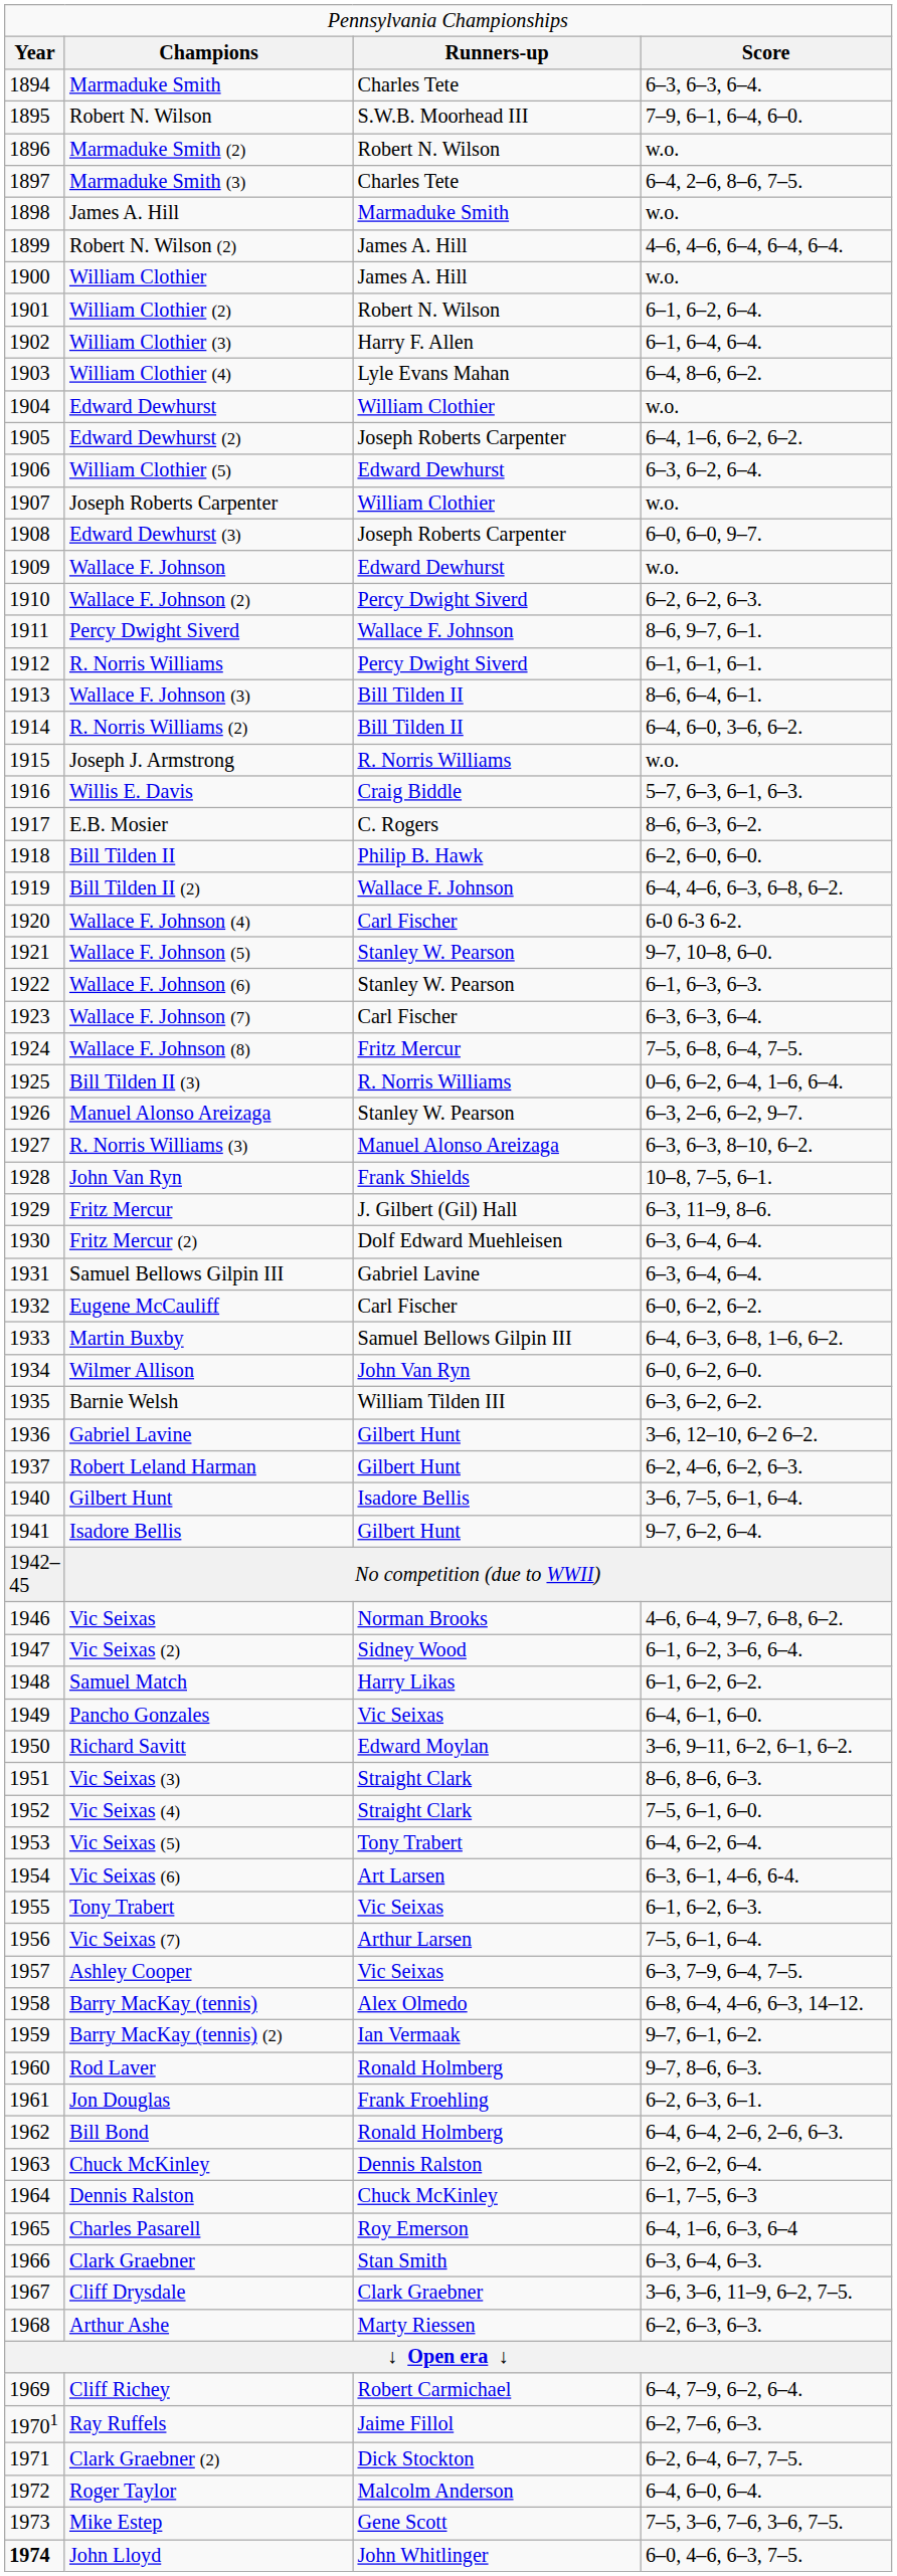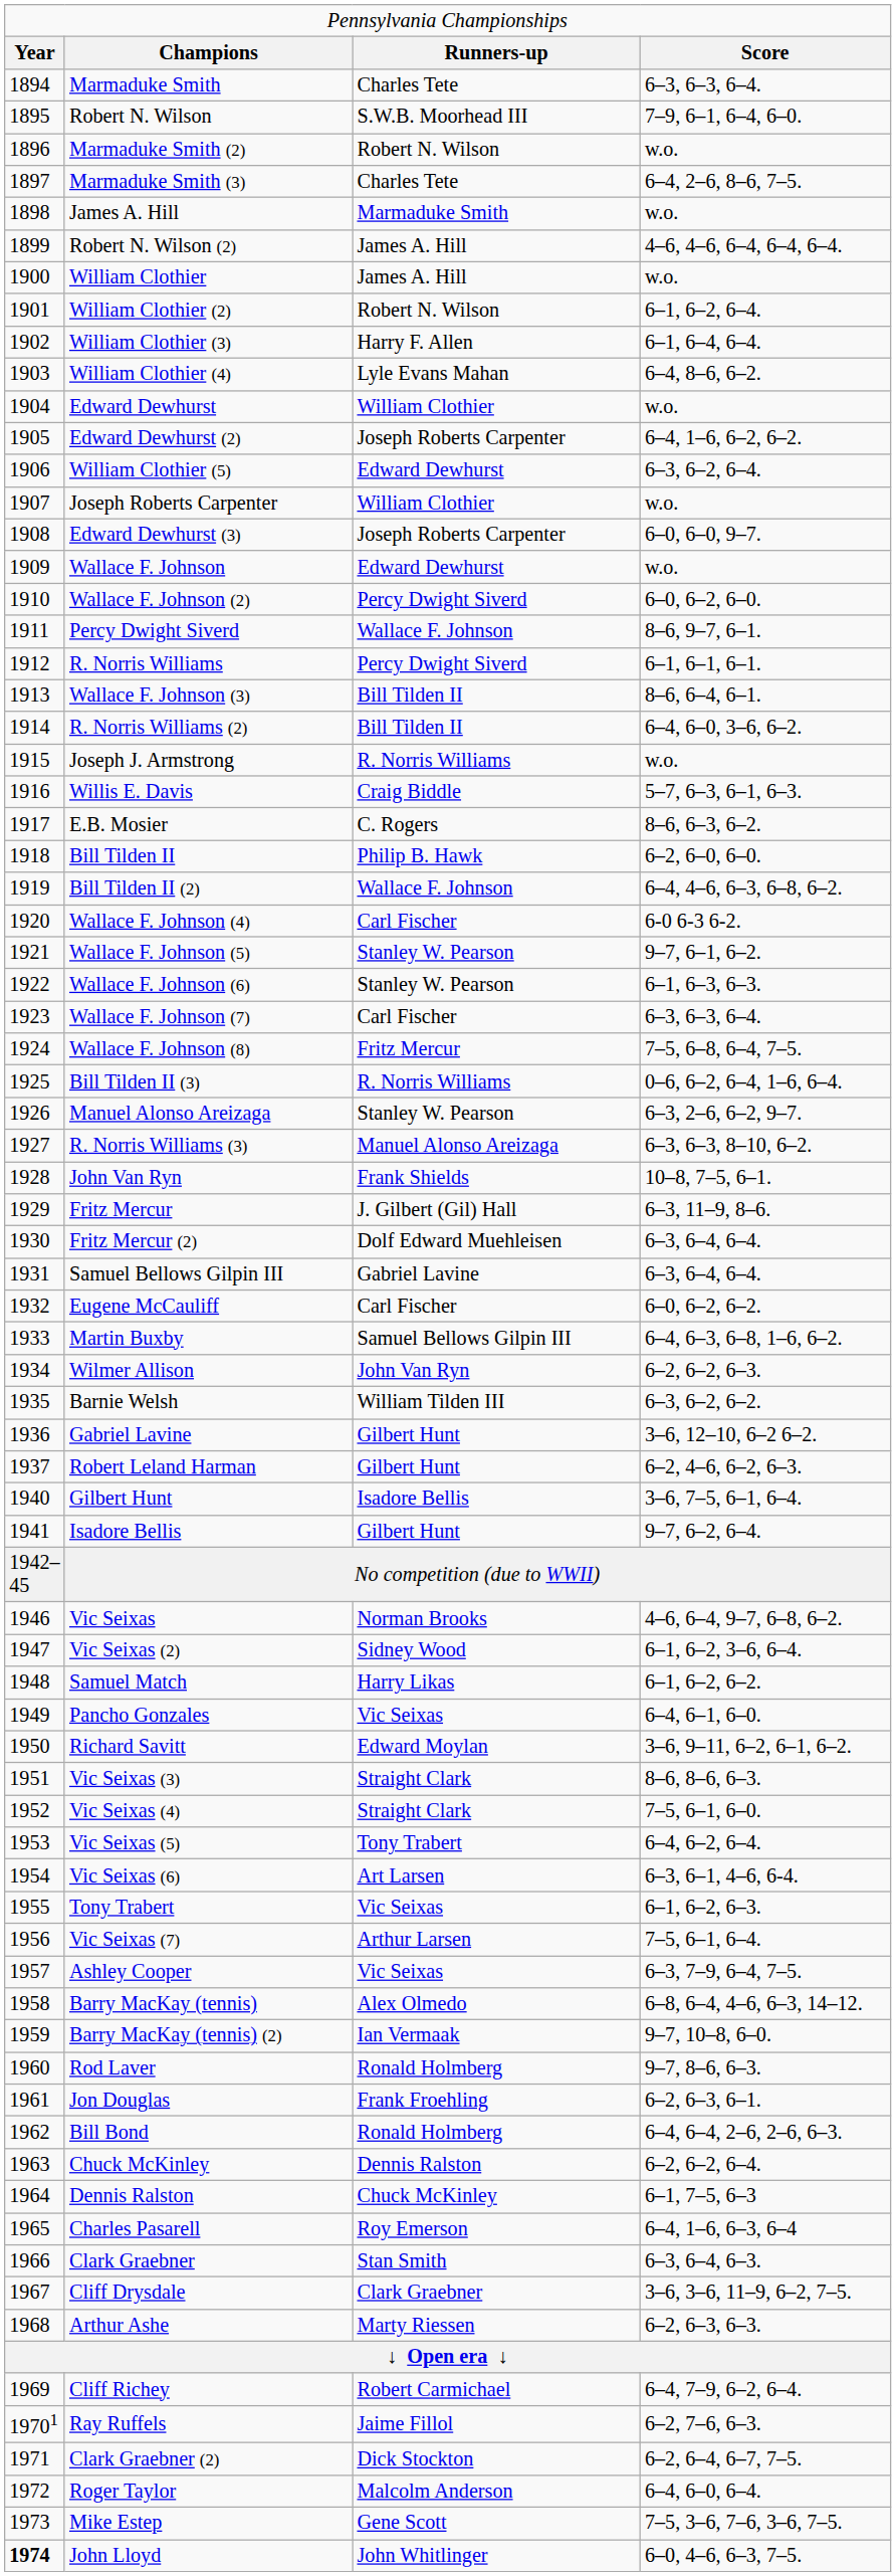 <table class="wikitable sortable">
 <tr>
 <td colspan=4 align=center><em>Pennsylvania Championships</em></td>
 </tr>
 <tr>
 <th style="width:40px">Year</th>
 <th style="width:220px">Champions</th>
 <th style="width:220px">Runners-up</th>
 <th style="width:190px" class="unsortable">Score</th>
 </tr>
 <tr>
 <td>1894</td>
 <td> <a href='#'>Marmaduke Smith</a></td>
 <td> Charles Tete</td>
 <td>6–3, 6–3, 6–4.</td>
 </tr>
 <tr>
 <td>1895</td>
 <td>  Robert N. Wilson</td>
 <td> S.W.B. Moorhead III</td>
 <td>7–9, 6–1, 6–4, 6–0.</td>
 </tr>
 <tr>
 <td>1896</td>
 <td> <a href='#'>Marmaduke Smith</a> <small>(2)</small></td>
 <td>  Robert N. Wilson</td>
 <td>w.o.</td>
 </tr>
 <tr>
 <td>1897</td>
 <td> <a href='#'>Marmaduke Smith</a> <small>(3)</small></td>
 <td> Charles Tete</td>
 <td>6–4, 2–6, 8–6, 7–5.</td>
 </tr>
 <tr>
 <td>1898</td>
 <td> James A. Hill</td>
 <td> <a href='#'>Marmaduke Smith</a></td>
 <td>w.o.</td>
 </tr>
 <tr>
 <td>1899</td>
 <td>  Robert N. Wilson <small>(2)</small></td>
 <td> James A. Hill</td>
 <td>4–6, 4–6, 6–4, 6–4, 6–4.</td>
 </tr>
 <tr>
 <td>1900</td>
 <td> <a href='#'>William Clothier</a></td>
 <td> James A. Hill</td>
 <td>w.o.</td>
 </tr>
 <tr>
 <td>1901</td>
 <td> <a href='#'>William Clothier</a> <small>(2)</small></td>
 <td>  Robert N. Wilson</td>
 <td>6–1, 6–2, 6–4.</td>
 </tr>
 <tr>
 <td>1902</td>
 <td> <a href='#'>William Clothier</a>  <small>(3)</small></td>
 <td> Harry F. Allen</td>
 <td>6–1, 6–4, 6–4.</td>
 </tr>
 <tr>
 <td>1903</td>
 <td>  <a href='#'>William Clothier</a>  <small>(4)</small></td>
 <td>  Lyle Evans Mahan</td>
 <td>6–4, 8–6, 6–2.</td>
 </tr>
 <tr>
 <td>1904</td>
 <td> <a href='#'>Edward Dewhurst</a></td>
 <td>  <a href='#'>William Clothier</a></td>
 <td>w.o.</td>
 </tr>
 <tr>
 <td>1905</td>
 <td> <a href='#'>Edward Dewhurst</a>  <small>(2)</small></td>
 <td> Joseph Roberts Carpenter</td>
 <td>6–4, 1–6, 6–2, 6–2.</td>
 </tr>
 <tr>
 <td>1906</td>
 <td> <a href='#'>William Clothier</a>  <small>(5)</small></td>
 <td> <a href='#'>Edward Dewhurst</a></td>
 <td>6–3, 6–2, 6–4.</td>
 </tr>
 <tr>
 <td>1907</td>
 <td> Joseph Roberts Carpenter</td>
 <td> <a href='#'>William Clothier</a></td>
 <td>w.o.</td>
 </tr>
 <tr>
 <td>1908</td>
 <td> <a href='#'>Edward Dewhurst</a>  <small>(3)</small></td>
 <td> Joseph Roberts Carpenter</td>
 <td>6–0, 6–0, 9–7.</td>
 </tr>
 <tr>
 <td>1909</td>
 <td> <a href='#'>Wallace F. Johnson</a></td>
 <td> <a href='#'>Edward Dewhurst</a></td>
 <td>w.o.</td>
 </tr>
 <tr>
 <td>1910</td>
 <td> <a href='#'>Wallace F. Johnson</a> <small>(2)</small></td>
 <td> <a href='#'>Percy Dwight Siverd</a></td>
-<td>6–2, 6–2, 6–3.</td>
+<td>6–0, 6–2, 6–0.</td>
 </tr>
 <tr>
 <td>1911</td>
 <td> <a href='#'>Percy Dwight Siverd</a></td>
 <td> <a href='#'>Wallace F. Johnson</a></td>
 <td>8–6, 9–7, 6–1.</td>
 </tr>
 <tr>
 <td>1912</td>
 <td> <a href='#'>R. Norris Williams</a></td>
 <td> <a href='#'>Percy Dwight Siverd</a></td>
 <td>6–1, 6–1, 6–1.</td>
 </tr>
 <tr>
 <td>1913</td>
 <td> <a href='#'>Wallace F. Johnson</a> <small>(3)</small></td>
 <td> <a href='#'>Bill Tilden II</a></td>
 <td>8–6, 6–4, 6–1.</td>
 </tr>
 <tr>
 <td>1914</td>
 <td> <a href='#'>R. Norris Williams</a> <small>(2)</small></td>
 <td> <a href='#'>Bill Tilden II</a></td>
 <td>6–4, 6–0, 3–6, 6–2.</td>
 </tr>
 <tr>
 <td>1915</td>
 <td> Joseph J. Armstrong</td>
 <td> <a href='#'>R. Norris Williams</a></td>
 <td>w.o.</td>
 </tr>
 <tr>
 <td>1916</td>
 <td> <a href='#'>Willis E. Davis</a></td>
 <td> <a href='#'>Craig Biddle</a></td>
 <td>5–7, 6–3, 6–1, 6–3.</td>
 </tr>
 <tr>
 <td>1917</td>
 <td> E.B. Mosier</td>
 <td> C. Rogers</td>
 <td>8–6, 6–3, 6–2.</td>
 </tr>
 <tr>
 <td>1918</td>
 <td> <a href='#'>Bill Tilden II</a></td>
 <td> <a href='#'>Philip B. Hawk</a></td>
 <td>6–2, 6–0, 6–0.</td>
 </tr>
 <tr>
 <td>1919</td>
 <td> <a href='#'>Bill Tilden II</a> <small>(2)</small></td>
 <td> <a href='#'>Wallace F. Johnson</a></td>
 <td>6–4, 4–6, 6–3, 6–8, 6–2.</td>
 </tr>
 <tr>
 <td>1920</td>
 <td> <a href='#'>Wallace F. Johnson</a> <small>(4)</small></td>
 <td> <a href='#'>Carl Fischer</a></td>
 <td>6-0 6-3 6-2.</td>
 </tr>
 <tr>
 <td>1921</td>
 <td> <a href='#'>Wallace F. Johnson</a> <small>(5)</small></td>
 <td> <a href='#'>Stanley W. Pearson</a></td>
-<td>9–7, 10–8, 6–0.</td>
+<td>9–7, 6–1, 6–2.</td>
 </tr>
 <tr>
 <td>1922</td>
 <td> <a href='#'>Wallace F. Johnson</a> <small>(6)</small></td>
 <td> Stanley W. Pearson</td>
 <td>6–1, 6–3, 6–3.</td>
 </tr>
 <tr>
 <td>1923</td>
 <td> <a href='#'>Wallace F. Johnson</a> <small>(7)</small></td>
 <td> Carl Fischer</td>
 <td>6–3, 6–3, 6–4.</td>
 </tr>
 <tr>
 <td>1924</td>
 <td> <a href='#'>Wallace F. Johnson</a> <small>(8)</small></td>
 <td> <a href='#'>Fritz Mercur</a></td>
 <td>7–5, 6–8, 6–4, 7–5.</td>
 </tr>
 <tr>
 <td>1925</td>
 <td> <a href='#'>Bill Tilden II</a> <small>(3)</small></td>
 <td> <a href='#'>R. Norris Williams</a></td>
 <td>0–6, 6–2, 6–4, 1–6, 6–4.</td>
 </tr>
 <tr>
 <td>1926</td>
 <td> <a href='#'>Manuel Alonso Areizaga</a></td>
 <td> Stanley W. Pearson</td>
 <td>6–3, 2–6, 6–2, 9–7.</td>
 </tr>
 <tr>
 <td>1927</td>
 <td> <a href='#'>R. Norris Williams</a> <small>(3)</small></td>
 <td> <a href='#'>Manuel Alonso Areizaga</a></td>
 <td>6–3, 6–3, 8–10, 6–2.</td>
 </tr>
 <tr>
 <td>1928</td>
 <td> <a href='#'>John Van Ryn</a></td>
 <td> <a href='#'>Frank Shields</a></td>
 <td>10–8, 7–5, 6–1.</td>
 </tr>
 <tr>
 <td>1929</td>
 <td> <a href='#'>Fritz Mercur</a></td>
 <td> J. Gilbert (Gil) Hall</td>
 <td>6–3, 11–9, 8–6.</td>
 </tr>
 <tr>
 <td>1930</td>
 <td> <a href='#'>Fritz Mercur</a> <small>(2)</small></td>
 <td> Dolf Edward Muehleisen</td>
 <td>6–3, 6–4, 6–4.</td>
 </tr>
 <tr>
 <td>1931</td>
 <td> Samuel Bellows Gilpin III</td>
 <td> Gabriel Lavine</td>
 <td>6–3, 6–4, 6–4.</td>
 </tr>
 <tr>
 <td>1932</td>
 <td> <a href='#'>Eugene McCauliff</a></td>
 <td> Carl Fischer</td>
 <td>6–0, 6–2, 6–2.</td>
 </tr>
 <tr>
 <td>1933</td>
 <td>  <a href='#'>Martin Buxby</a></td>
 <td> Samuel Bellows Gilpin III</td>
 <td>6–4, 6–3, 6–8, 1–6, 6–2.</td>
 </tr>
 <tr>
 <td>1934</td>
 <td> <a href='#'>Wilmer Allison</a></td>
 <td> <a href='#'>John Van Ryn</a></td>
-<td>6–0, 6–2, 6–0.</td>
+<td>6–2, 6–2, 6–3.</td>
 </tr>
 <tr>
 <td>1935</td>
 <td> Barnie Welsh</td>
 <td> William Tilden III</td>
 <td>6–3, 6–2, 6–2.</td>
 </tr>
 <tr>
 <td>1936</td>
 <td> <a href='#'>Gabriel Lavine</a></td>
 <td> <a href='#'>Gilbert Hunt</a></td>
 <td>3–6, 12–10, 6–2 6–2.</td>
 </tr>
 <tr>
 <td>1937</td>
 <td> <a href='#'>Robert Leland Harman</a></td>
 <td> <a href='#'>Gilbert Hunt</a></td>
 <td>6–2, 4–6, 6–2, 6–3.</td>
 </tr>
 <tr>
 <td>1940</td>
 <td> <a href='#'>Gilbert Hunt</a></td>
 <td> <a href='#'>Isadore Bellis</a></td>
 <td>3–6, 7–5, 6–1, 6–4.</td>
 </tr>
 <tr>
 <td>1941</td>
 <td> <a href='#'>Isadore Bellis</a></td>
 <td> <a href='#'>Gilbert Hunt</a></td>
 <td>9–7, 6–2, 6–4.</td>
 </tr>
 <tr bgcolor="#F1F1F1">
 <td>1942–45</td>
 <td colspan="3" align="center"><em>No competition (due to <a href='#'>WWII</a>)</em></td>
 </tr>
 <tr>
 <td>1946</td>
 <td> <a href='#'>Vic Seixas</a></td>
 <td> <a href='#'>Norman Brooks</a></td>
 <td>4–6, 6–4, 9–7, 6–8, 6–2.</td>
 </tr>
 <tr>
 <td>1947</td>
 <td> <a href='#'>Vic Seixas</a> <small>(2)</small></td>
 <td> <a href='#'>Sidney Wood</a></td>
 <td>6–1, 6–2, 3–6, 6–4.</td>
 </tr>
 <tr>
 <td>1948</td>
 <td> <a href='#'>Samuel Match</a></td>
 <td> <a href='#'>Harry Likas</a></td>
 <td>6–1, 6–2, 6–2.</td>
 </tr>
 <tr>
 <td>1949</td>
 <td> <a href='#'>Pancho Gonzales</a></td>
 <td> <a href='#'>Vic Seixas</a></td>
 <td>6–4, 6–1, 6–0.</td>
 </tr>
 <tr>
 <td>1950</td>
 <td> <a href='#'>Richard Savitt</a></td>
 <td> <a href='#'>Edward Moylan</a></td>
 <td>3–6, 9–11, 6–2, 6–1, 6–2.</td>
 </tr>
 <tr>
 <td>1951</td>
 <td> <a href='#'>Vic Seixas</a> <small>(3)</small></td>
 <td> <a href='#'>Straight Clark</a></td>
 <td>8–6, 8–6, 6–3.</td>
 </tr>
 <tr>
 <td>1952</td>
 <td> <a href='#'>Vic Seixas</a> <small>(4)</small></td>
 <td> <a href='#'>Straight Clark</a></td>
 <td>7–5, 6–1, 6–0.</td>
 </tr>
 <tr>
 <td>1953</td>
 <td> <a href='#'>Vic Seixas</a> <small>(5)</small></td>
 <td> <a href='#'>Tony Trabert</a></td>
 <td>6–4, 6–2, 6–4.</td>
 </tr>
 <tr>
 <td>1954</td>
 <td> <a href='#'>Vic Seixas</a> <small>(6)</small></td>
 <td> <a href='#'>Art Larsen</a></td>
 <td>6–3, 6–1, 4–6, 6-4.</td>
 </tr>
 <tr>
 <td>1955</td>
 <td> <a href='#'>Tony Trabert</a></td>
 <td> <a href='#'>Vic Seixas</a></td>
 <td>6–1, 6–2, 6–3.</td>
 </tr>
 <tr>
 <td>1956</td>
 <td> <a href='#'>Vic Seixas</a> <small>(7)</small></td>
 <td> <a href='#'>Arthur Larsen</a></td>
 <td>7–5, 6–1, 6–4.</td>
 </tr>
 <tr>
 <td>1957</td>
 <td> <a href='#'>Ashley Cooper</a></td>
 <td> <a href='#'>Vic Seixas</a></td>
 <td>6–3, 7–9, 6–4, 7–5.</td>
 </tr>
 <tr>
 <td>1958</td>
 <td> <a href='#'>Barry MacKay (tennis)</a></td>
 <td> <a href='#'>Alex Olmedo</a></td>
 <td>6–8, 6–4, 4–6, 6–3, 14–12.</td>
 </tr>
 <tr>
 <td>1959</td>
 <td> <a href='#'>Barry MacKay (tennis)</a> <small>(2)</small></td>
 <td> <a href='#'>Ian Vermaak</a></td>
-<td>9–7, 6–1, 6–2.</td>
+<td>9–7, 10–8, 6–0.</td>
 </tr>
 <tr>
 <td>1960</td>
 <td> <a href='#'>Rod Laver</a></td>
 <td> <a href='#'>Ronald Holmberg</a></td>
 <td>9–7, 8–6, 6–3.</td>
 </tr>
 <tr>
 <td>1961</td>
 <td> <a href='#'>Jon Douglas</a></td>
 <td> <a href='#'>Frank Froehling</a></td>
 <td>6–2, 6–3, 6–1.</td>
 </tr>
 <tr>
 <td>1962</td>
 <td> <a href='#'>Bill Bond</a></td>
 <td> <a href='#'>Ronald Holmberg</a></td>
 <td>6–4, 6–4, 2–6, 2–6, 6–3.</td>
 </tr>
 <tr>
 <td>1963</td>
 <td> <a href='#'>Chuck McKinley</a></td>
 <td> <a href='#'>Dennis Ralston</a></td>
 <td>6–2, 6–2, 6–4.</td>
 </tr>
 <tr>
 <td>1964</td>
 <td> <a href='#'>Dennis Ralston</a></td>
 <td> <a href='#'>Chuck McKinley</a></td>
 <td>6–1, 7–5, 6–3</td>
 </tr>
 <tr>
 <td>1965</td>
 <td> <a href='#'>Charles Pasarell</a></td>
 <td> <a href='#'>Roy Emerson</a></td>
 <td>6–4, 1–6, 6–3, 6–4</td>
 </tr>
 <tr>
 <td>1966</td>
 <td> <a href='#'>Clark Graebner</a></td>
 <td> <a href='#'>Stan Smith</a></td>
 <td>6–3, 6–4, 6–3.</td>
 </tr>
 <tr>
 <td>1967</td>
 <td> <a href='#'>Cliff Drysdale</a></td>
 <td> <a href='#'>Clark Graebner</a></td>
 <td>3–6, 3–6, 11–9, 6–2, 7–5.</td>
 </tr>
 <tr>
 <td>1968</td>
 <td> <a href='#'>Arthur Ashe</a></td>
 <td> <a href='#'>Marty Riessen</a></td>
 <td>6–2, 6–3, 6–3.</td>
 </tr>
 <tr>
 <th colspan=4 align=center>↓  <a href='#'>Open era</a>  ↓</th>
 </tr>
 <tr>
 <td>1969</td>
 <td> <a href='#'>Cliff Richey</a></td>
 <td> <a href='#'>Robert Carmichael</a></td>
 <td>6–4, 7–9, 6–2, 6–4.</td>
 </tr>
 <tr>
 <td>1970<sup>1</sup></td>
 <td> <a href='#'>Ray Ruffels</a></td>
 <td> <a href='#'>Jaime Fillol</a></td>
 <td>6–2, 7–6, 6–3.</td>
 </tr>
 <tr>
 <td>1971</td>
 <td> <a href='#'>Clark Graebner</a> <small>(2)</small></td>
 <td> <a href='#'>Dick Stockton</a></td>
 <td>6–2, 6–4, 6–7, 7–5.</td>
 </tr>
 <tr>
 <td>1972</td>
 <td>  <a href='#'>Roger Taylor</a></td>
 <td>  <a href='#'>Malcolm Anderson</a></td>
 <td>6–4, 6–0, 6–4.</td>
 </tr>
 <tr>
 <td>1973</td>
 <td>  <a href='#'>Mike Estep</a></td>
 <td>  <a href='#'>Gene Scott</a></td>
 <td>7–5, 3–6, 7–6, 3–6, 7–5.</td>
 </tr>
 <tr>
 <td><strong>1974</strong></td>
 <td>  <a href='#'>John Lloyd</a></td>
 <td>  <a href='#'>John Whitlinger</a></td>
 <td>6–0, 4–6, 6–3, 7–5.</td>
 </tr>
 </table>
